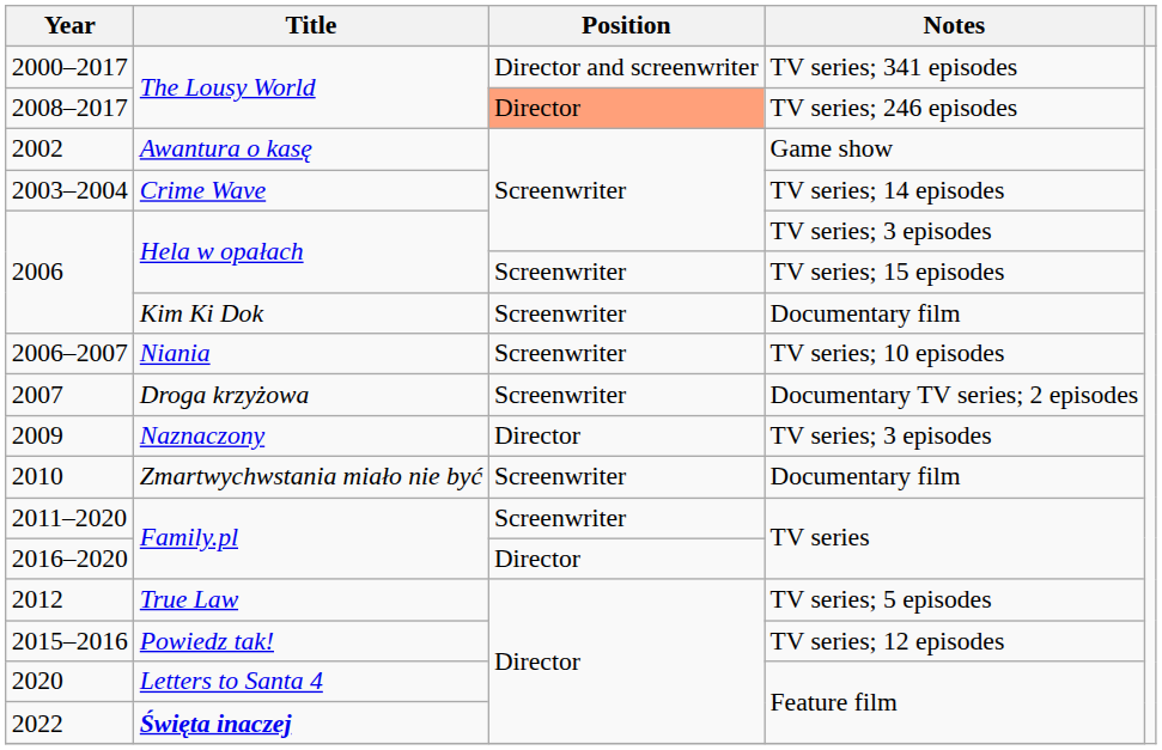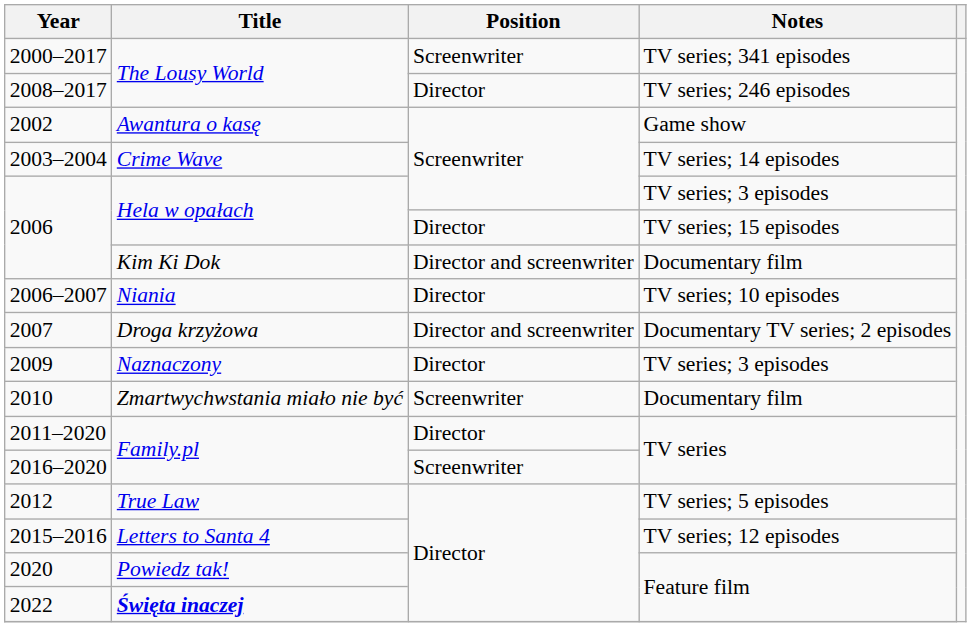 <table class="wikitable plainrowheaders sortable">
 <tr>
 <th scope="col">Year</th>
 <th scope="col">Title</th>
 <th scope="col">Position</th>
 <th scope="col" class="unsortable">Notes</th>
 <th scope="col" class="unsortable"></th>
 </tr>
 <tr>
 <td>2000–2017</td>
 <td rowspan=2><em><a href='#'>The Lousy World</a></em></td>
-<td>Director and screenwriter</td>
+<td>Screenwriter</td>
 <td>TV series; 341 episodes</td>
 <td rowspan=100></td>
 </tr>
 <tr>
 <td>2008–2017</td>
-<td style="background: lightsalmon;">Director</td>
+<td>Director</td>
 <td>TV series; 246 episodes</td>
 </tr>
 <tr>
 <td>2002</td>
 <td><em><a href='#'>Awantura o kasę</a></em></td>
 <td rowspan=3>Screenwriter</td>
 <td>Game show</td>
 </tr>
 <tr>
 <td>2003–2004</td>
 <td><em><a href='#'>Crime Wave</a></em></td>
 <td>TV series; 14 episodes</td>
 </tr>
 <tr>
 <td rowspan=3>2006</td>
 <td rowspan=2><em><a href='#'>Hela w opałach</a></em></td>
 <td>TV series; 3 episodes</td>
 </tr>
 <tr>
-<td>Screenwriter</td>
+<td>Director</td>
 <td>TV series; 15 episodes</td>
 </tr>
 <tr>
 <td><em>Kim Ki Dok</em></td>
-<td>Screenwriter</td>
+<td>Director and screenwriter</td>
 <td>Documentary film</td>
 </tr>
 <tr>
 <td>2006–2007</td>
 <td><em><a href='#'>Niania</a></em></td>
-<td>Screenwriter</td>
+<td>Director</td>
 <td>TV series; 10 episodes</td>
 </tr>
 <tr>
 <td>2007</td>
 <td><em>Droga krzyżowa</em></td>
-<td>Screenwriter</td>
+<td>Director and screenwriter</td>
 <td>Documentary TV series; 2 episodes</td>
 </tr>
 <tr>
 <td>2009</td>
 <td><em><a href='#'>Naznaczony</a></em></td>
 <td>Director</td>
 <td>TV series; 3 episodes</td>
 </tr>
 <tr>
 <td>2010</td>
 <td><em>Zmartwychwstania miało nie być</em></td>
 <td>Screenwriter</td>
 <td>Documentary film</td>
 </tr>
 <tr>
 <td>2011–2020</td>
 <td rowspan=2><em><a href='#'>Family.pl</a></em></td>
-<td>Screenwriter</td>
+<td>Director</td>
 <td rowspan=2>TV series</td>
 </tr>
 <tr>
 <td>2016–2020</td>
-<td>Director</td>
+<td>Screenwriter</td>
 </tr>
 <tr>
 <td>2012</td>
 <td><em><a href='#'>True Law</a></em></td>
 <td rowspan=4>Director</td>
 <td>TV series; 5 episodes</td>
 </tr>
 <tr>
 <td>2015–2016</td>
-<td><em><a href='#'>Powiedz tak!</a></em></td>
+<td><em><a href='#'>Letters to Santa 4</a></em></td>
 <td>TV series; 12 episodes</td>
 </tr>
 <tr>
 <td>2020</td>
-<td><em><a href='#'>Letters to Santa 4</a></em></td>
+<td><em><a href='#'>Powiedz tak!</a></em></td>
 <td rowspan=2>Feature film</td>
 </tr>
 <tr>
 <td>2022</td>
 <td><strong><em><a href='#'>Święta inaczej</a></em></strong></td>
 </tr>
 <tr>
 </tr>
 </table>
